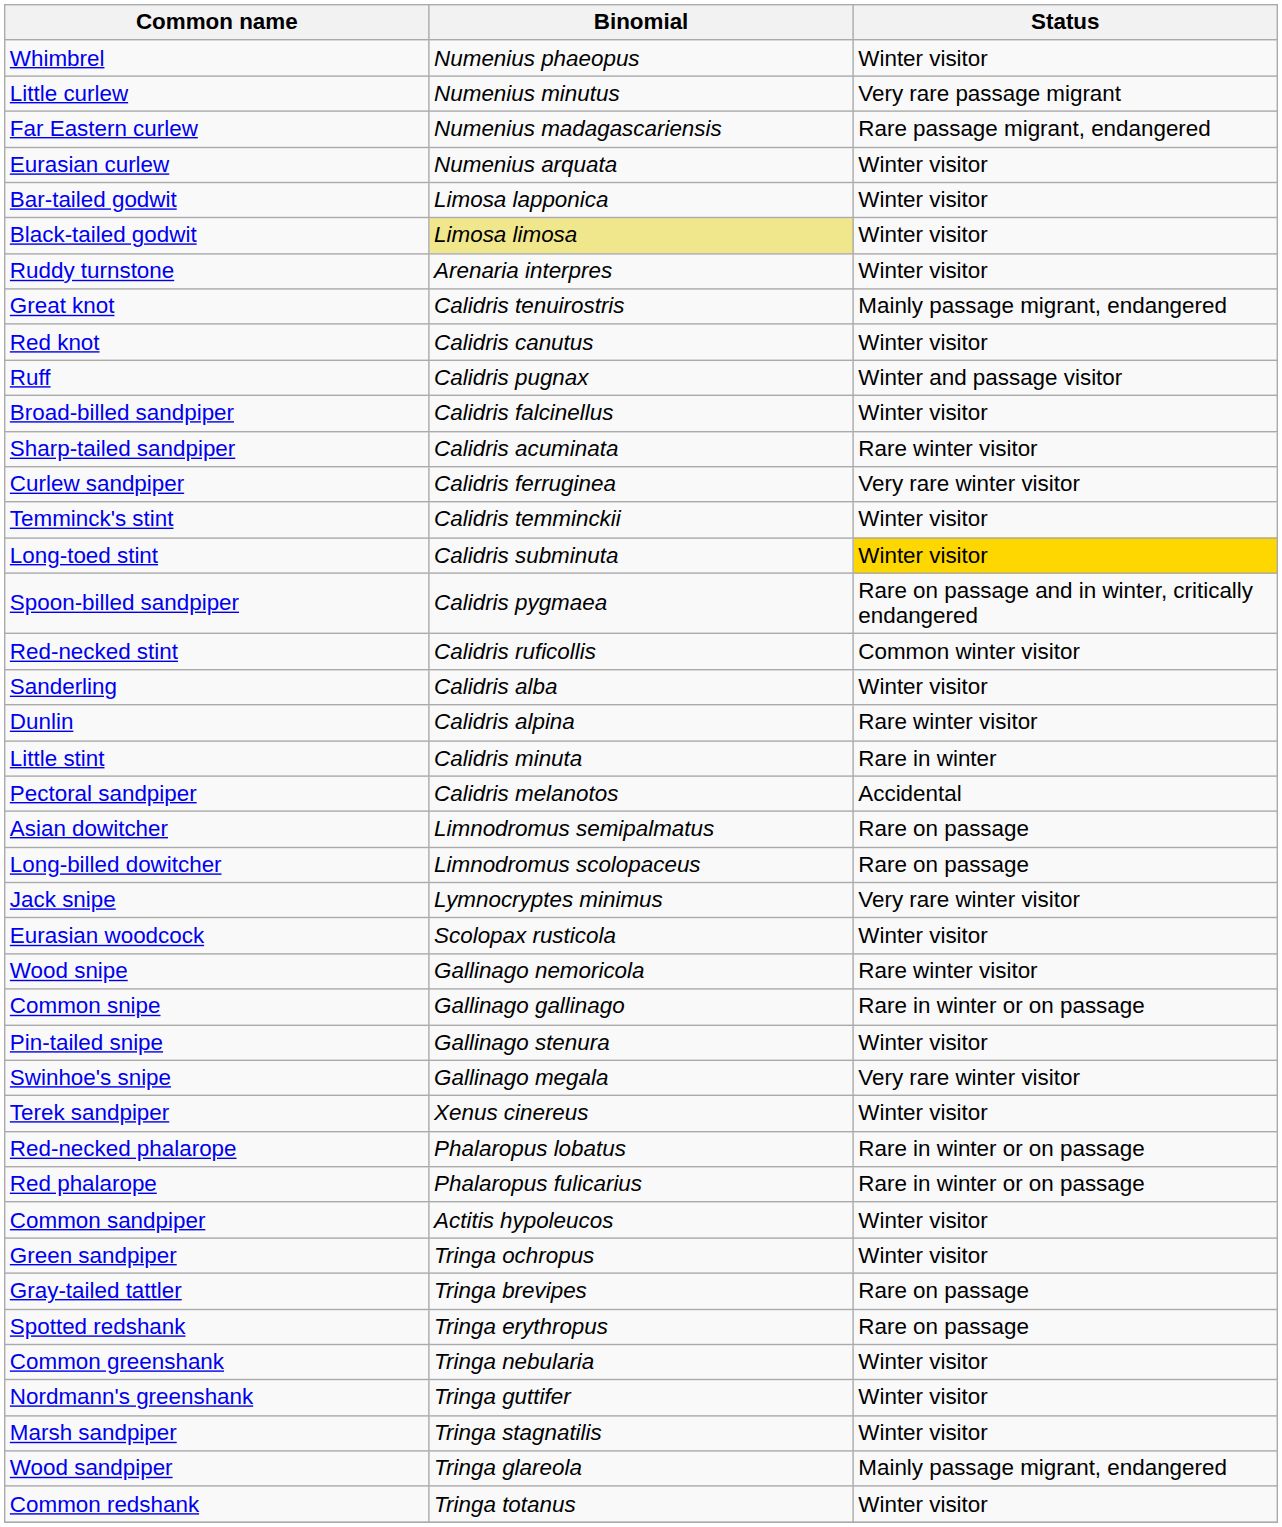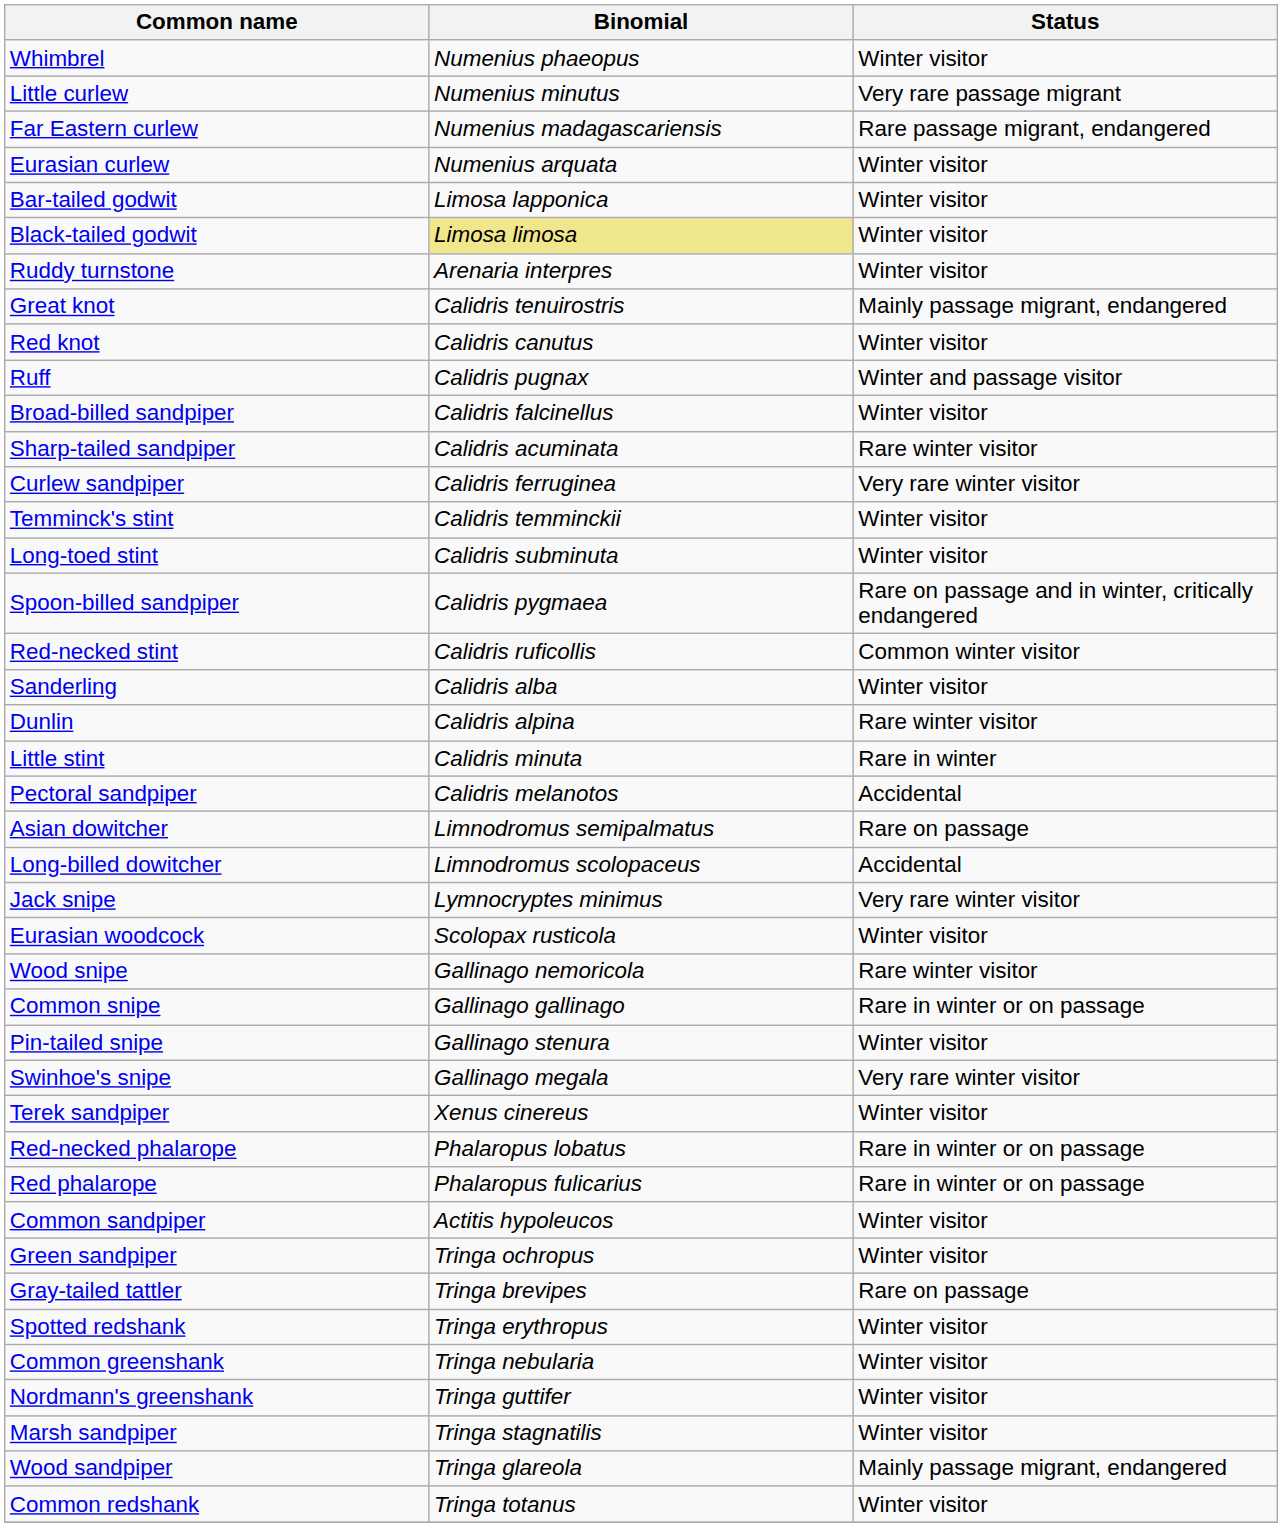 <table width=72% class="wikitable">
 <tr>
 <th width=24%>Common name</th>
 <th width=24%>Binomial</th>
 <th width=24%>Status</th>
 </tr>
 <tr>
 <td><a href='#'>Whimbrel</a></td>
 <td><em>Numenius phaeopus</em></td>
 <td>Winter visitor</td>
 </tr>
 <tr>
 <td><a href='#'>Little curlew</a></td>
 <td><em>Numenius minutus</em></td>
 <td>Very rare passage migrant</td>
 </tr>
 <tr>
 <td><a href='#'>Far Eastern curlew</a></td>
 <td><em>Numenius madagascariensis</em></td>
 <td>Rare passage migrant, endangered</td>
 </tr>
 <tr>
 <td><a href='#'>Eurasian curlew</a></td>
 <td><em>Numenius arquata</em></td>
 <td>Winter visitor</td>
 </tr>
 <tr>
 <td><a href='#'>Bar-tailed godwit</a></td>
 <td><em>Limosa lapponica</em></td>
 <td>Winter visitor</td>
 </tr>
 <tr>
 <td><a href='#'>Black-tailed godwit</a></td>
 <td style="background: khaki;"><em>Limosa limosa</em></td>
 <td>Winter visitor</td>
 </tr>
 <tr>
 <td><a href='#'>Ruddy turnstone</a></td>
 <td><em>Arenaria interpres</em></td>
 <td>Winter visitor</td>
 </tr>
 <tr>
 <td><a href='#'>Great knot</a></td>
 <td><em>Calidris tenuirostris</em></td>
 <td>Mainly passage migrant, endangered</td>
 </tr>
 <tr>
 <td><a href='#'>Red knot</a></td>
 <td><em>Calidris canutus</em></td>
 <td>Winter visitor</td>
 </tr>
 <tr>
 <td><a href='#'>Ruff</a></td>
 <td><em>Calidris pugnax</em></td>
 <td>Winter and passage visitor</td>
 </tr>
 <tr>
 <td><a href='#'>Broad-billed sandpiper</a></td>
 <td><em>Calidris falcinellus</em></td>
 <td>Winter visitor</td>
 </tr>
 <tr>
 <td><a href='#'>Sharp-tailed sandpiper</a></td>
 <td><em>Calidris acuminata</em></td>
 <td>Rare winter visitor</td>
 </tr>
 <tr>
 <td><a href='#'>Curlew sandpiper</a></td>
 <td><em>Calidris ferruginea</em></td>
 <td>Very rare winter visitor</td>
 </tr>
 <tr>
 <td><a href='#'>Temminck's stint</a></td>
 <td><em>Calidris temminckii</em></td>
 <td>Winter visitor</td>
 </tr>
 <tr>
 <td><a href='#'>Long-toed stint</a></td>
 <td><em>Calidris subminuta</em></td>
-<td style="background: gold;">Winter visitor</td>
+<td>Winter visitor</td>
 </tr>
 <tr>
 <td><a href='#'>Spoon-billed sandpiper</a></td>
 <td><em>Calidris pygmaea</em></td>
 <td>Rare on passage and in winter, critically endangered</td>
 </tr>
 <tr>
 <td><a href='#'>Red-necked stint</a></td>
 <td><em>Calidris ruficollis</em></td>
 <td>Common winter visitor</td>
 </tr>
 <tr>
 <td><a href='#'>Sanderling</a></td>
 <td><em>Calidris alba</em></td>
 <td>Winter visitor</td>
 </tr>
 <tr>
 <td><a href='#'>Dunlin</a></td>
 <td><em>Calidris alpina</em></td>
 <td>Rare winter visitor</td>
 </tr>
 <tr>
 <td><a href='#'>Little stint</a></td>
 <td><em>Calidris minuta</em></td>
 <td>Rare in winter</td>
 </tr>
 <tr>
 <td><a href='#'>Pectoral sandpiper</a></td>
 <td><em>Calidris melanotos</em></td>
 <td>Accidental</td>
 </tr>
 <tr>
 <td><a href='#'>Asian dowitcher</a></td>
 <td><em>Limnodromus semipalmatus</em></td>
 <td>Rare on passage</td>
 </tr>
 <tr>
 <td><a href='#'>Long-billed dowitcher</a></td>
 <td><em>Limnodromus scolopaceus</em></td>
-<td>Rare on passage</td>
+<td>Accidental</td>
 </tr>
 <tr>
 <td><a href='#'>Jack snipe</a></td>
 <td><em>Lymnocryptes minimus</em></td>
 <td>Very rare winter visitor</td>
 </tr>
 <tr>
 <td><a href='#'>Eurasian woodcock</a></td>
 <td><em>Scolopax rusticola</em></td>
 <td>Winter visitor</td>
 </tr>
 <tr>
 <td><a href='#'>Wood snipe</a></td>
 <td><em>Gallinago nemoricola</em></td>
 <td>Rare winter visitor</td>
 </tr>
 <tr>
 <td><a href='#'>Common snipe</a></td>
 <td><em>Gallinago gallinago</em></td>
 <td>Rare in winter or on passage</td>
 </tr>
 <tr>
 <td><a href='#'>Pin-tailed snipe</a></td>
 <td><em>Gallinago stenura</em></td>
 <td>Winter visitor</td>
 </tr>
 <tr>
 <td><a href='#'>Swinhoe's snipe</a></td>
 <td><em>Gallinago megala</em></td>
 <td>Very rare winter visitor</td>
 </tr>
 <tr>
 <td><a href='#'>Terek sandpiper</a></td>
 <td><em>Xenus cinereus</em></td>
 <td>Winter visitor</td>
 </tr>
 <tr>
 <td><a href='#'>Red-necked phalarope</a></td>
 <td><em>Phalaropus lobatus</em></td>
 <td>Rare in winter or on passage</td>
 </tr>
 <tr>
 <td><a href='#'>Red phalarope</a></td>
 <td><em>Phalaropus fulicarius</em></td>
 <td>Rare in winter or on passage</td>
 </tr>
 <tr>
 <td><a href='#'>Common sandpiper</a></td>
 <td><em>Actitis hypoleucos</em></td>
 <td>Winter visitor</td>
 </tr>
 <tr>
 <td><a href='#'>Green sandpiper</a></td>
 <td><em>Tringa ochropus</em></td>
 <td>Winter visitor</td>
 </tr>
 <tr>
 <td><a href='#'>Gray-tailed tattler</a></td>
 <td><em>Tringa brevipes</em></td>
 <td>Rare on passage</td>
 </tr>
 <tr>
 <td><a href='#'>Spotted redshank</a></td>
 <td><em>Tringa erythropus</em></td>
-<td>Rare on passage</td>
+<td>Winter visitor</td>
 </tr>
 <tr>
 <td><a href='#'>Common greenshank</a></td>
 <td><em>Tringa nebularia</em></td>
 <td>Winter visitor</td>
 </tr>
 <tr>
 <td><a href='#'>Nordmann's greenshank</a></td>
 <td><em>Tringa guttifer</em></td>
 <td>Winter visitor</td>
 </tr>
 <tr>
 <td><a href='#'>Marsh sandpiper</a></td>
 <td><em>Tringa stagnatilis</em></td>
 <td>Winter visitor</td>
 </tr>
 <tr>
 <td><a href='#'>Wood sandpiper</a></td>
 <td><em>Tringa glareola</em></td>
 <td>Mainly passage migrant, endangered</td>
 </tr>
 <tr>
 <td><a href='#'>Common redshank</a></td>
 <td><em>Tringa totanus</em></td>
 <td>Winter visitor</td>
 </tr>
 <tr>
 </tr>
 </table>
